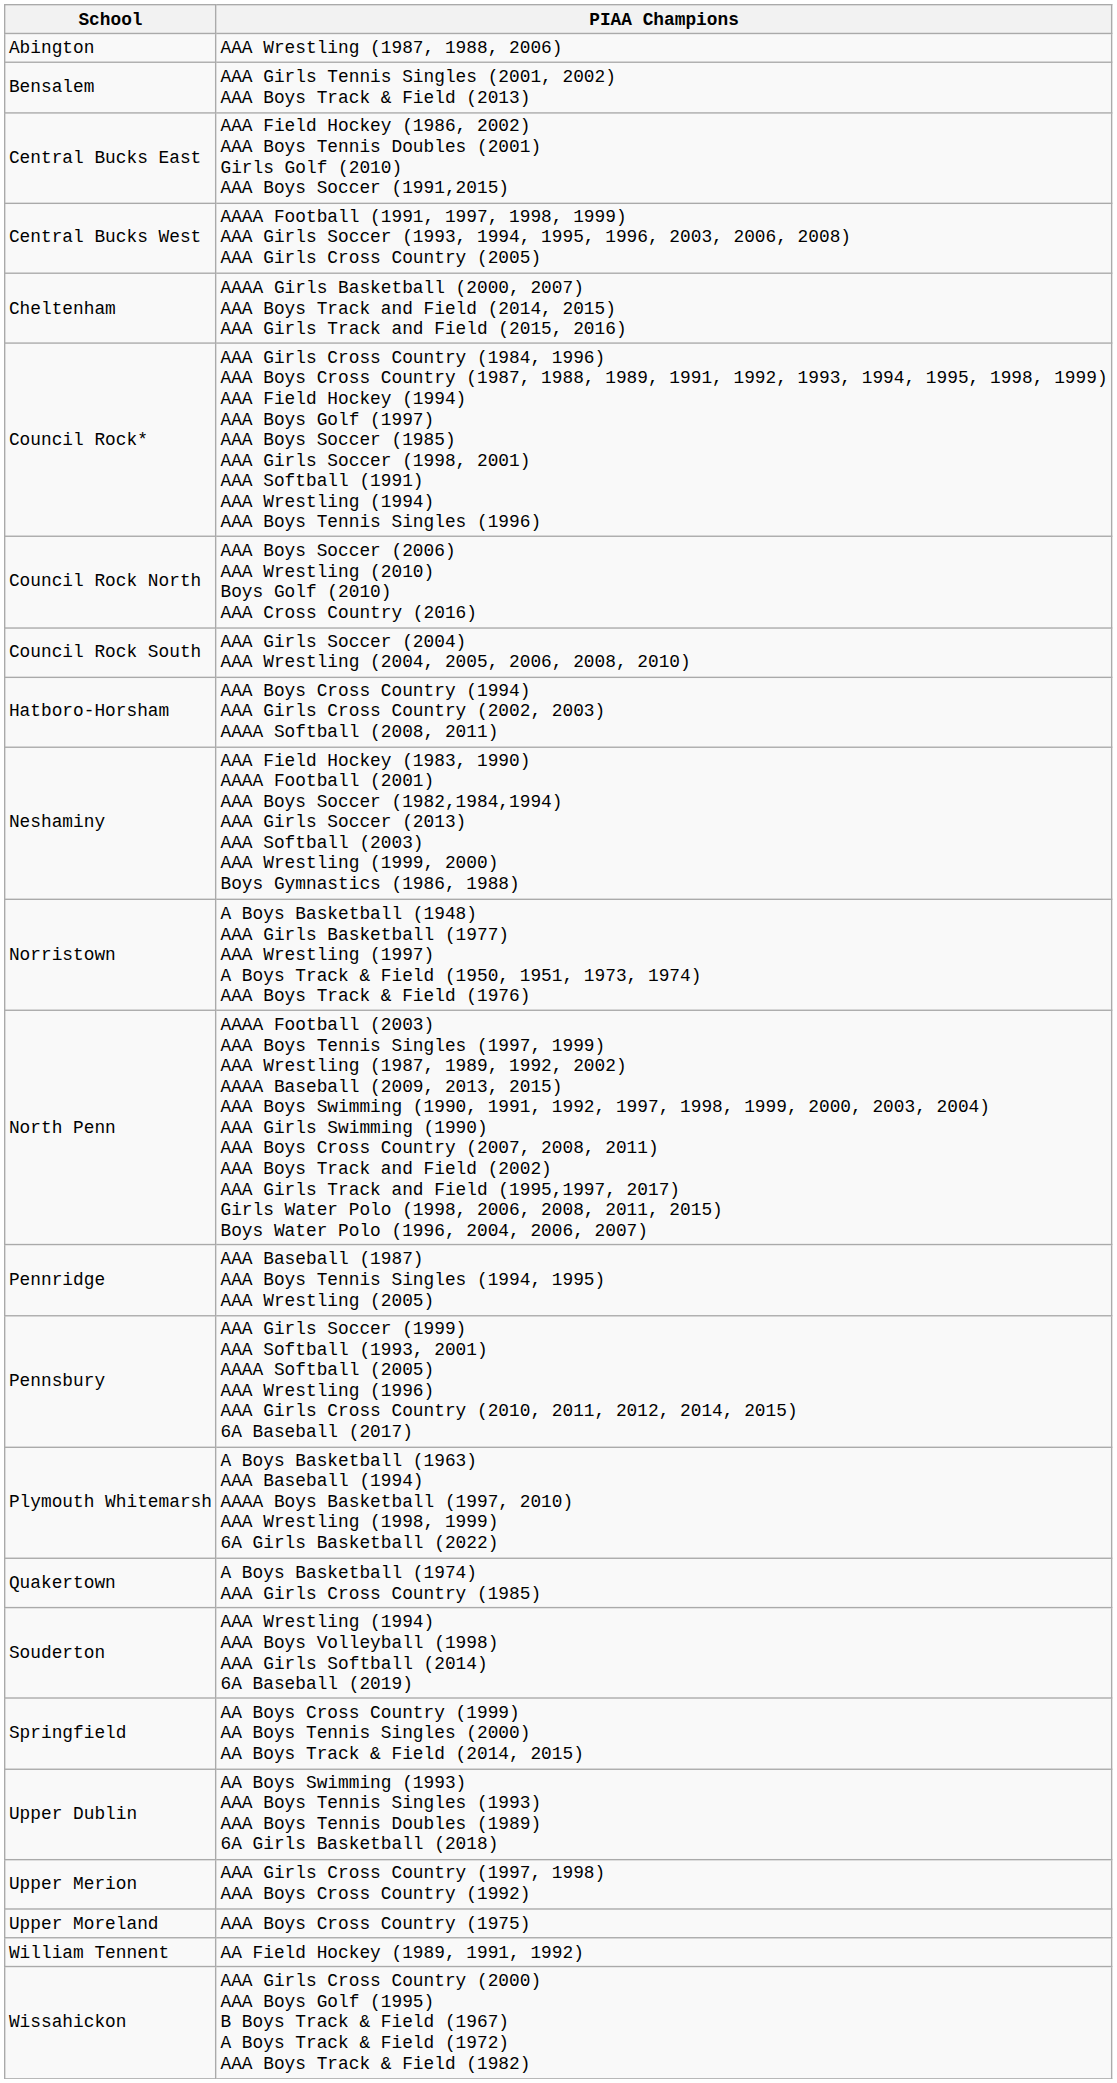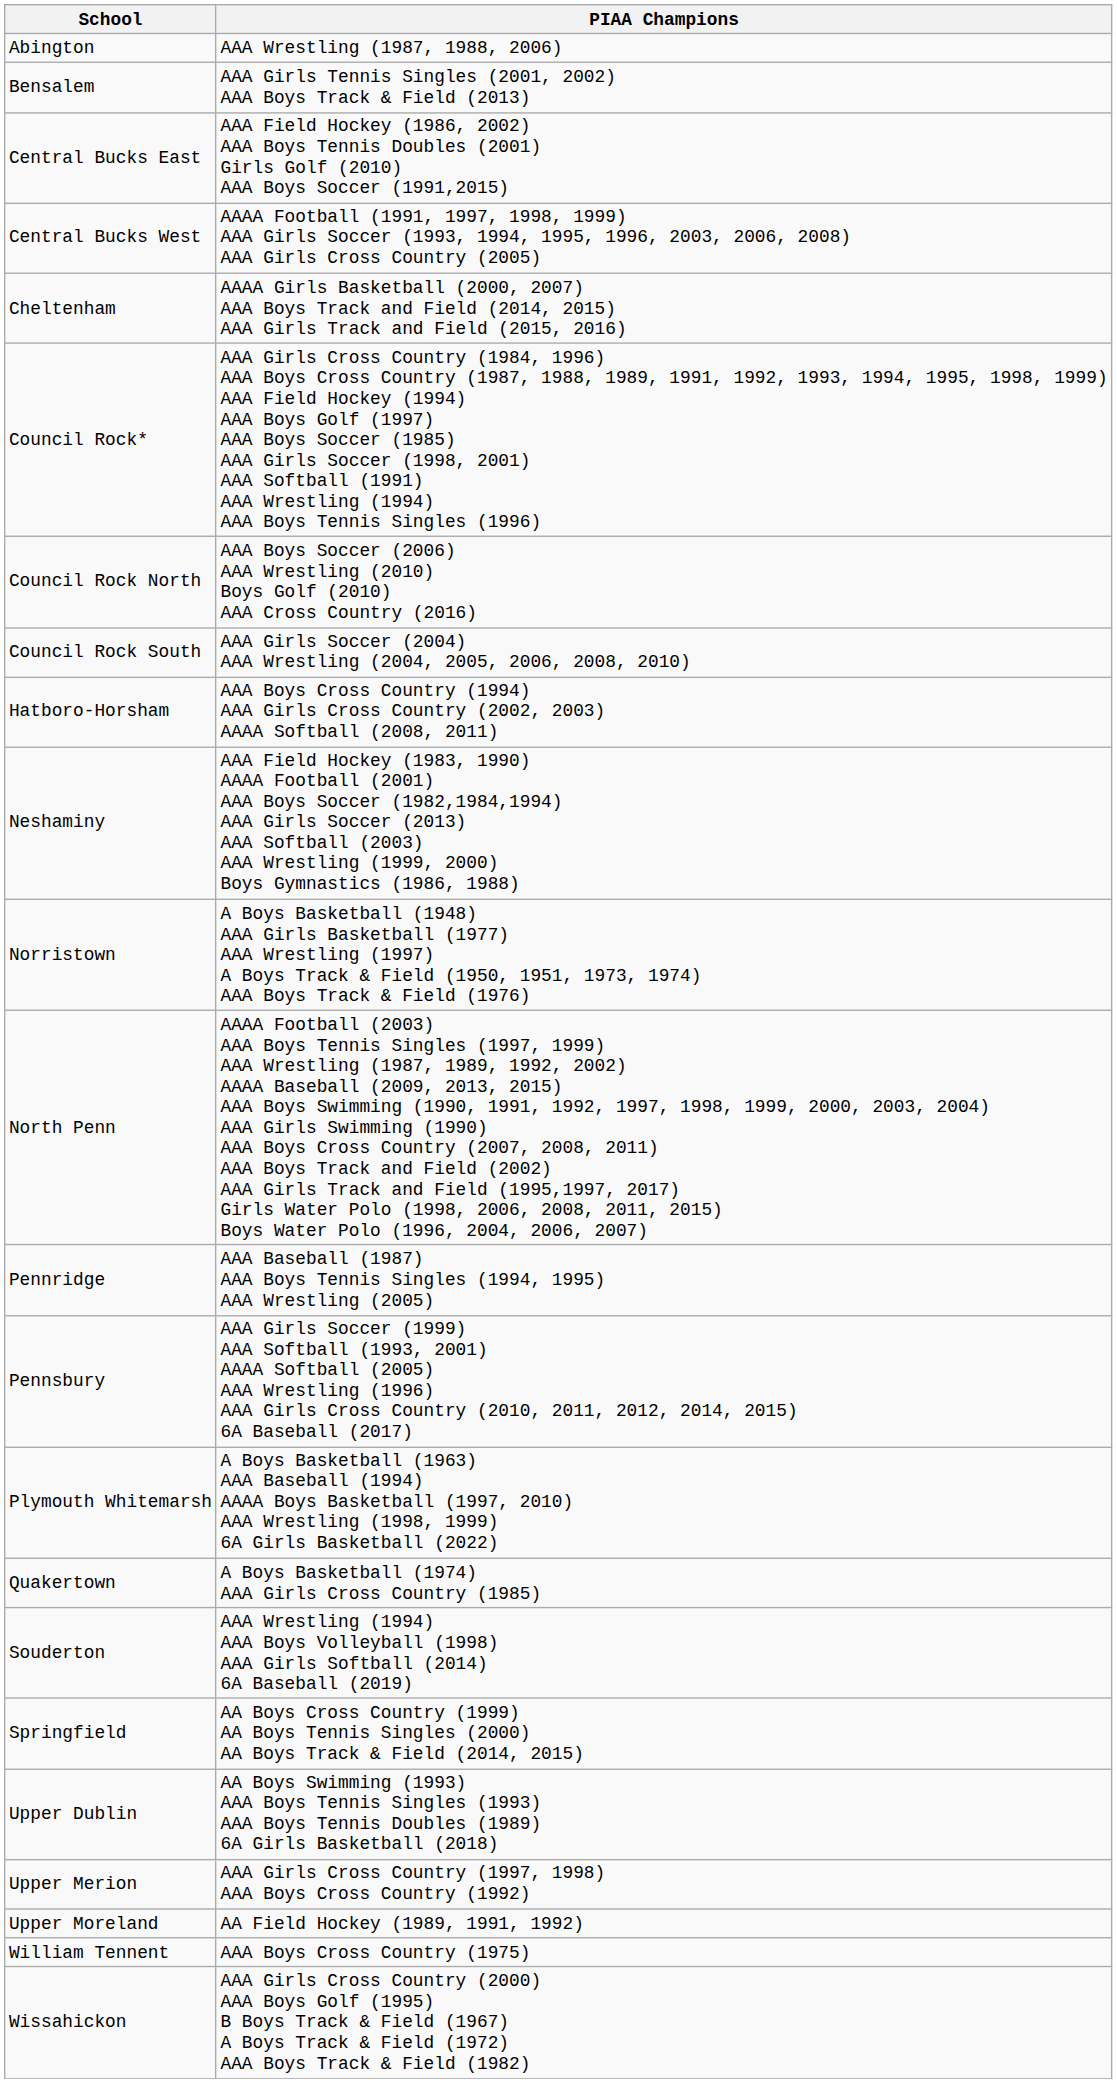 <table class="wikitable">
 <tr>
 <th>School</th>
 <th>PIAA Champions</th>
 </tr>
 <tr>
 <td>Abington</td>
 <td>AAA Wrestling (1987, 1988, 2006)</td>
 </tr>
 <tr>
 <td>Bensalem</td>
 <td>AAA Girls Tennis Singles (2001, 2002)<br>AAA Boys Track & Field (2013)</td>
 </tr>
 <tr>
 <td>Central Bucks East</td>
 <td>AAA Field Hockey (1986, 2002)<br>AAA Boys Tennis Doubles (2001)<br>Girls Golf (2010)<br>AAA Boys Soccer (1991,2015)</td>
 </tr>
 <tr>
 <td>Central Bucks West</td>
 <td>AAAA Football (1991, 1997, 1998, 1999)<br>AAA Girls Soccer (1993, 1994, 1995, 1996, 2003, 2006, 2008)<br>AAA Girls Cross Country (2005)</td>
 </tr>
 <tr>
 <td>Cheltenham</td>
 <td>AAAA Girls Basketball (2000, 2007)<br>AAA Boys Track and Field (2014, 2015)<br>AAA Girls Track and Field (2015, 2016)</td>
 </tr>
 <tr>
 <td>Council Rock*</td>
 <td>AAA Girls Cross Country (1984, 1996)<br>AAA Boys Cross Country (1987, 1988, 1989, 1991, 1992, 1993, 1994, 1995, 1998, 1999)<br>AAA Field Hockey (1994)<br>AAA Boys Golf (1997)<br>AAA Boys Soccer (1985)<br>AAA Girls Soccer (1998, 2001)<br>AAA Softball (1991)<br>AAA Wrestling (1994)<br>AAA Boys Tennis Singles (1996)</td>
 </tr>
 <tr>
 <td>Council Rock North</td>
 <td>AAA Boys Soccer (2006)<br>AAA Wrestling (2010)<br>Boys Golf (2010)<br>AAA Cross Country (2016)</td>
 </tr>
 <tr>
 <td>Council Rock South</td>
 <td>AAA Girls Soccer (2004)<br>AAA Wrestling (2004, 2005, 2006, 2008, 2010)</td>
 </tr>
 <tr>
 <td>Hatboro-Horsham</td>
 <td>AAA Boys Cross Country (1994)<br>AAA Girls Cross Country (2002, 2003)<br>AAAA Softball (2008, 2011)</td>
 </tr>
 <tr>
 <td>Neshaminy</td>
 <td>AAA Field Hockey (1983, 1990)<br>AAAA Football (2001)<br>AAA Boys Soccer (1982,1984,1994)<br>AAA Girls Soccer (2013)<br>AAA Softball (2003)<br>AAA Wrestling (1999, 2000)<br>Boys Gymnastics (1986, 1988)</td>
 </tr>
 <tr>
 <td>Norristown</td>
 <td>A Boys Basketball (1948)<br>AAA Girls Basketball (1977)<br>AAA Wrestling (1997)<br>A Boys Track & Field (1950, 1951, 1973, 1974)<br>AAA Boys Track & Field (1976)</td>
 </tr>
 <tr>
 <td>North Penn</td>
 <td>AAAA Football (2003)<br>AAA Boys Tennis Singles (1997, 1999)<br>AAA Wrestling (1987, 1989, 1992, 2002)<br>AAAA Baseball (2009, 2013, 2015)<br>AAA Boys Swimming (1990, 1991, 1992, 1997, 1998, 1999, 2000, 2003, 2004)<br>AAA Girls Swimming (1990)<br>AAA Boys Cross Country (2007, 2008, 2011)<br>AAA Boys Track and Field (2002)<br>AAA Girls Track and Field (1995,1997, 2017)<br>Girls Water Polo (1998, 2006, 2008, 2011, 2015)<br>Boys Water Polo (1996, 2004, 2006, 2007)</td>
 </tr>
 <tr>
 <td>Pennridge</td>
 <td>AAA Baseball (1987)<br>AAA Boys Tennis Singles (1994, 1995)<br>AAA Wrestling (2005)</td>
 </tr>
 <tr>
 <td>Pennsbury</td>
 <td>AAA Girls Soccer (1999)<br> AAA Softball (1993, 2001)<br>AAAA Softball (2005)<br>AAA Wrestling (1996)<br>AAA Girls Cross Country (2010, 2011, 2012, 2014, 2015)<br>6A Baseball (2017)</td>
 </tr>
 <tr>
 <td>Plymouth Whitemarsh</td>
 <td>A Boys Basketball (1963)<br>AAA Baseball (1994)<br>AAAA Boys Basketball (1997, 2010)<br>AAA Wrestling (1998, 1999)<br>6A Girls Basketball (2022)</td>
 </tr>
 <tr>
 <td>Quakertown</td>
 <td>A Boys Basketball (1974)<br>AAA Girls Cross Country (1985)</td>
 </tr>
 <tr>
 <td>Souderton</td>
 <td>AAA Wrestling (1994)<br>AAA Boys Volleyball (1998)<br>AAA Girls Softball (2014)<br>6A Baseball (2019)</td>
 </tr>
 <tr>
 <td>Springfield</td>
 <td>AA Boys Cross Country (1999)<br>AA Boys Tennis Singles (2000)<br>AA Boys Track & Field (2014, 2015)</td>
 </tr>
 <tr>
 <td>Upper Dublin</td>
 <td>AA Boys Swimming (1993) <br>AAA Boys Tennis Singles (1993)<br>AAA Boys Tennis Doubles (1989)<br>6A Girls Basketball (2018)</td>
 </tr>
 <tr>
 <td>Upper Merion</td>
 <td>AAA Girls Cross Country (1997, 1998)<br>AAA Boys Cross Country (1992)</td>
 </tr>
 <tr>
 <td>Upper Moreland</td>
-<td>AAA Boys Cross Country (1975)</td>
+<td>AA Field Hockey (1989, 1991, 1992)</td>
 </tr>
 <tr>
 <td>William Tennent</td>
-<td>AA Field Hockey (1989, 1991, 1992)</td>
+<td>AAA Boys Cross Country (1975)</td>
 </tr>
 <tr>
 <td>Wissahickon</td>
 <td>AAA Girls Cross Country (2000)<br>AAA Boys Golf (1995)<br>B Boys Track & Field (1967)<br>A Boys Track & Field (1972)<br>AAA Boys Track & Field (1982)</td>
 </tr>
 </table>
